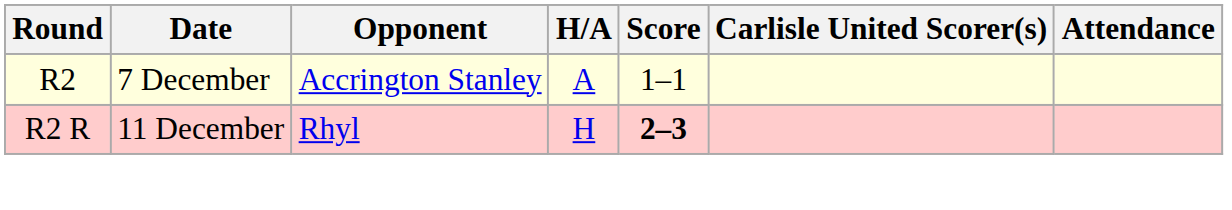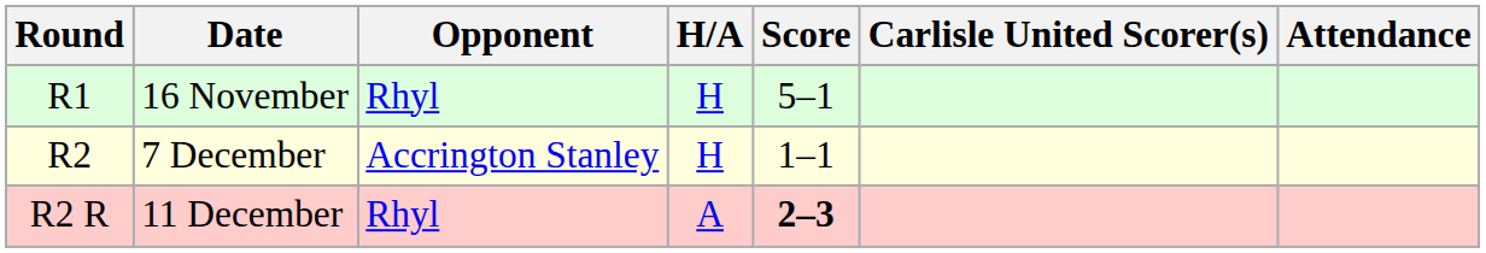 <table class="wikitable" style="text-align:center">
 <tr>
 <th>Round</th>
 <th>Date</th>
 <th>Opponent</th>
 <th>H/A</th>
 <th>Score</th>
 <th>Carlisle United Scorer(s)</th>
 <th>Attendance</th>
 </tr>
+<tr bgcolor=#ddffdd>
+<td>R1</td>
+<td align=left>16 November</td>
+<td align=left><a href='#'>Rhyl</a></td>
+<td><a href='#'>H</a></td>
+<td>5–1</td>
+<td align=left></td>
+<td></td>
+</tr>
 <tr bgcolor=#ffffdd>
 <td>R2</td>
 <td align=left>7 December</td>
 <td align=left><a href='#'>Accrington Stanley</a></td>
-<td><a href='#'>A</a></td>
+<td><a href='#'>H</a></td>
 <td>1–1</td>
 <td align=left></td>
 <td></td>
 </tr>
 <tr bgcolor=#FFCCCC>
 <td>R2 R</td>
 <td align=left>11 December</td>
 <td align=left><a href='#'>Rhyl</a></td>
-<td><a href='#'>H</a></td>
+<td><a href='#'>A</a></td>
 <td><strong>2–3</strong></td>
 <td align=left></td>
 <td></td>
 </tr>
 </table>
